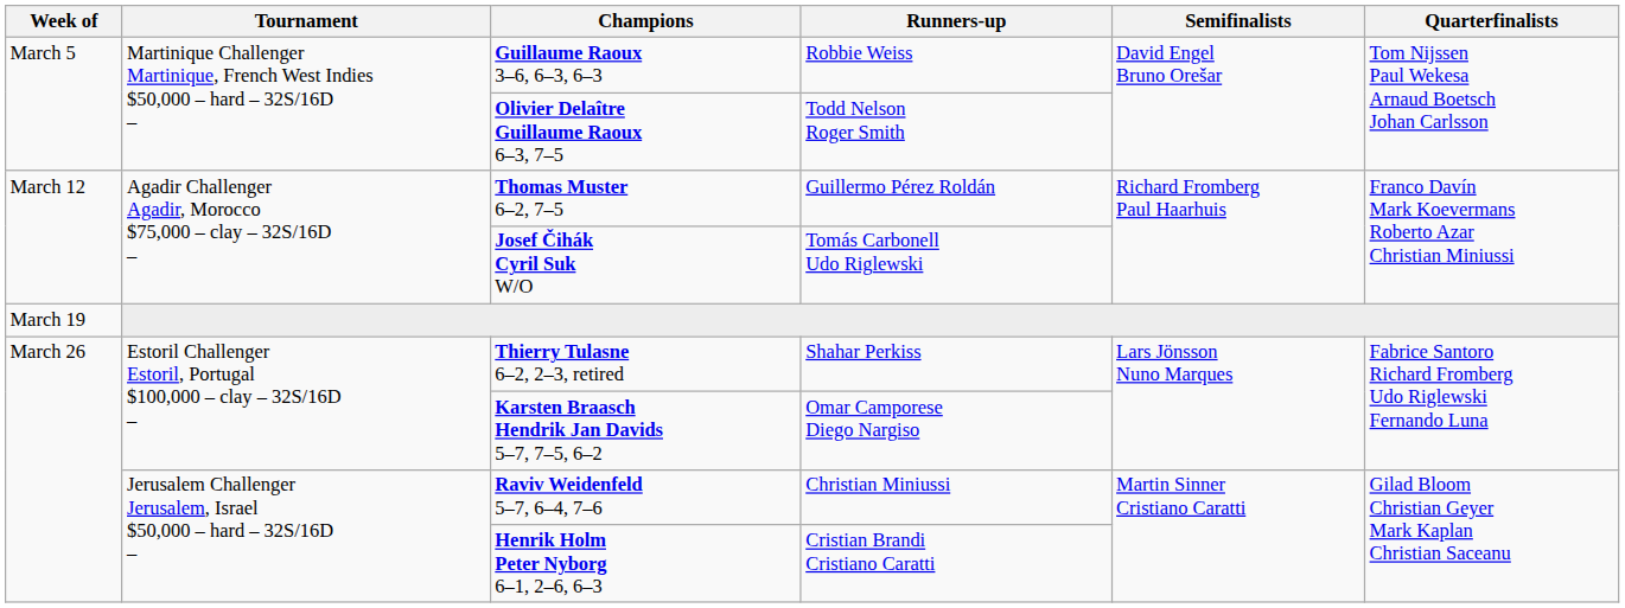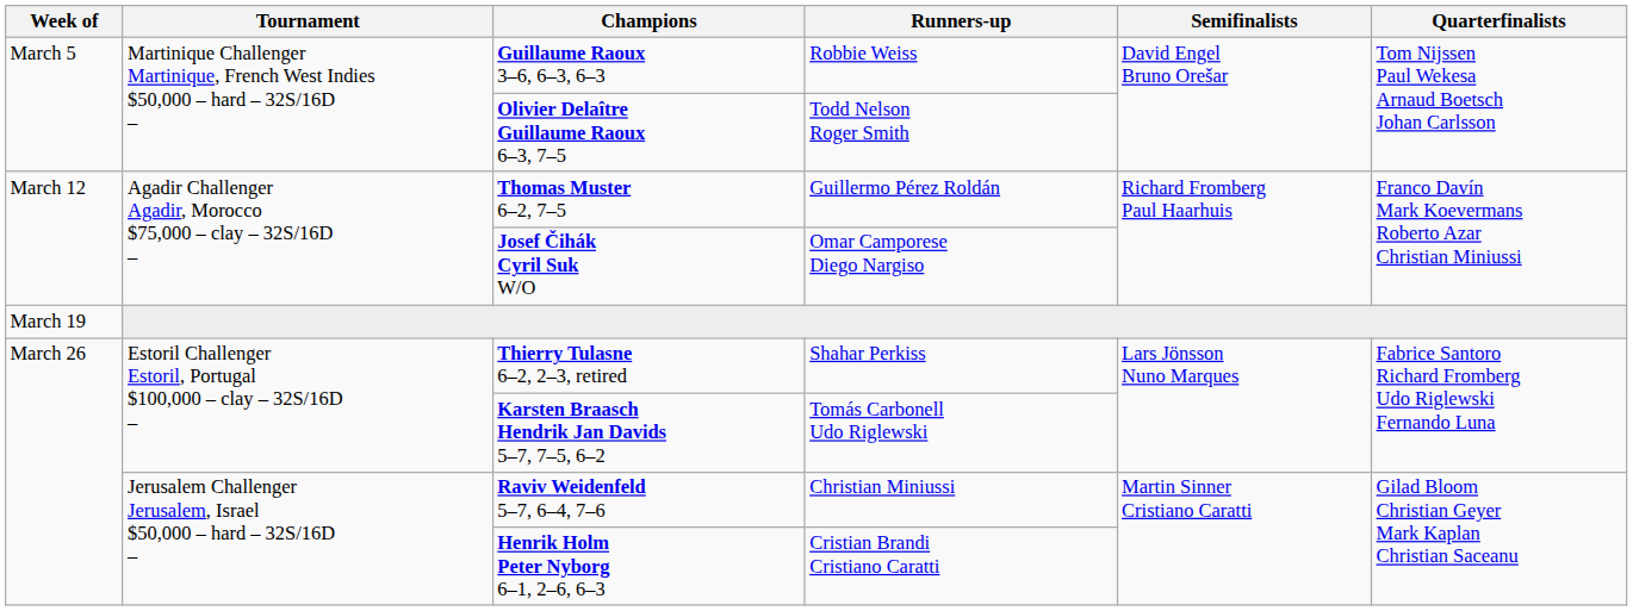 <table class="wikitable" style="font-size:85%;">
 <tr>
 <th width="75">Week of</th>
 <th width="250">Tournament</th>
 <th width="210">Champions</th>
 <th width="210">Runners-up</th>
 <th width="170">Semifinalists</th>
 <th width="170">Quarterfinalists</th>
 </tr>
 <tr valign="top">
 <td rowspan="2">March 5</td>
 <td rowspan="2">Martinique Challenger<br> <a href='#'>Martinique</a>, French West Indies<br>$50,000 – hard – 32S/16D<br>  – </td>
 <td> <strong><a href='#'>Guillaume Raoux</a></strong> <br>3–6, 6–3, 6–3</td>
 <td> <a href='#'>Robbie Weiss</a></td>
 <td rowspan="2"> <a href='#'>David Engel</a> <br>  <a href='#'>Bruno Orešar</a></td>
 <td rowspan="2"> <a href='#'>Tom Nijssen</a> <br> <a href='#'>Paul Wekesa</a> <br> <a href='#'>Arnaud Boetsch</a> <br>  <a href='#'>Johan Carlsson</a></td>
 </tr>
 <tr valign="top">
 <td> <strong><a href='#'>Olivier Delaître</a></strong> <br> <strong><a href='#'>Guillaume Raoux</a></strong><br> 6–3, 7–5</td>
 <td> <a href='#'>Todd Nelson</a> <br>  <a href='#'>Roger Smith</a></td>
 </tr>
 <tr valign="top">
 <td rowspan="2">March 12</td>
 <td rowspan="2">Agadir Challenger<br> <a href='#'>Agadir</a>, Morocco<br>$75,000 – clay – 32S/16D<br>  – </td>
 <td> <strong><a href='#'>Thomas Muster</a></strong> <br>6–2, 7–5</td>
 <td> <a href='#'>Guillermo Pérez Roldán</a></td>
 <td rowspan="2"> <a href='#'>Richard Fromberg</a> <br>  <a href='#'>Paul Haarhuis</a></td>
 <td rowspan="2"> <a href='#'>Franco Davín</a> <br> <a href='#'>Mark Koevermans</a> <br> <a href='#'>Roberto Azar</a> <br>  <a href='#'>Christian Miniussi</a></td>
 </tr>
 <tr valign="top">
 <td> <strong><a href='#'>Josef Čihák</a></strong> <br> <strong><a href='#'>Cyril Suk</a></strong><br> W/O</td>
-<td> <a href='#'>Tomás Carbonell</a> <br>  <a href='#'>Udo Riglewski</a></td>
+<td> <a href='#'>Omar Camporese</a> <br>  <a href='#'>Diego Nargiso</a></td>
 </tr>
 <tr valign="top">
 <td rowspan="1">March 19</td>
 <td colspan="5" bgcolor="#ededed"></td>
 </tr>
 <tr valign="top">
 <td rowspan="4">March 26</td>
 <td rowspan="2">Estoril Challenger<br> <a href='#'>Estoril</a>, Portugal<br>$100,000 – clay – 32S/16D<br>  – </td>
 <td> <strong><a href='#'>Thierry Tulasne</a></strong> <br>6–2, 2–3, retired</td>
 <td> <a href='#'>Shahar Perkiss</a></td>
 <td rowspan="2"> <a href='#'>Lars Jönsson</a> <br>  <a href='#'>Nuno Marques</a></td>
 <td rowspan="2"> <a href='#'>Fabrice Santoro</a> <br> <a href='#'>Richard Fromberg</a> <br> <a href='#'>Udo Riglewski</a> <br>  <a href='#'>Fernando Luna</a></td>
 </tr>
 <tr valign="top">
 <td> <strong><a href='#'>Karsten Braasch</a></strong> <br> <strong><a href='#'>Hendrik Jan Davids</a></strong><br> 5–7, 7–5, 6–2</td>
-<td> <a href='#'>Omar Camporese</a> <br>  <a href='#'>Diego Nargiso</a></td>
+<td> <a href='#'>Tomás Carbonell</a> <br>  <a href='#'>Udo Riglewski</a></td>
 </tr>
 <tr valign="top">
 <td rowspan="2">Jerusalem Challenger<br> <a href='#'>Jerusalem</a>, Israel<br>$50,000 – hard – 32S/16D<br>  – </td>
 <td> <strong><a href='#'>Raviv Weidenfeld</a></strong> <br>5–7, 6–4, 7–6</td>
 <td> <a href='#'>Christian Miniussi</a></td>
 <td rowspan="2"> <a href='#'>Martin Sinner</a> <br>  <a href='#'>Cristiano Caratti</a></td>
 <td rowspan="2"> <a href='#'>Gilad Bloom</a> <br> <a href='#'>Christian Geyer</a> <br> <a href='#'>Mark Kaplan</a> <br>  <a href='#'>Christian Saceanu</a></td>
 </tr>
 <tr valign="top">
 <td> <strong><a href='#'>Henrik Holm</a></strong> <br> <strong><a href='#'>Peter Nyborg</a></strong><br> 6–1, 2–6, 6–3</td>
 <td> <a href='#'>Cristian Brandi</a> <br>  <a href='#'>Cristiano Caratti</a></td>
 </tr>
 </table>
